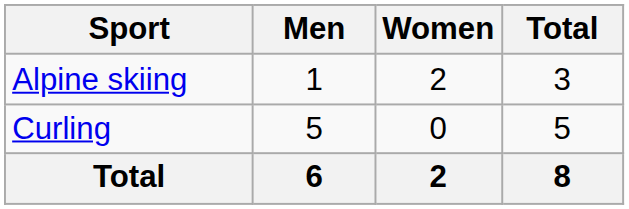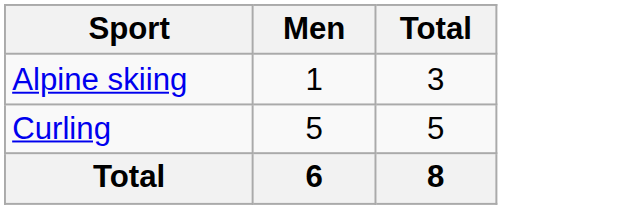 <table class="wikitable sortable" style="text-align:center;">
 <tr>
 <th width=120>Sport</th>
 <th width=55>Men</th>
-<th width=55>Women</th>
 <th width=55>Total</th>
 </tr>
 <tr>
 <td align=left><a href='#'>Alpine skiing</a></td>
 <td>1</td>
-<td>2</td>
 <td>3</td>
 </tr>
 <tr>
 <td align=left><a href='#'>Curling</a></td>
 <td>5</td>
-<td>0</td>
 <td>5</td>
 </tr>
 <tr>
 <th>Total</th>
 <th>6</th>
-<th>2</th>
 <th>8</th>
 </tr>
 </table>
